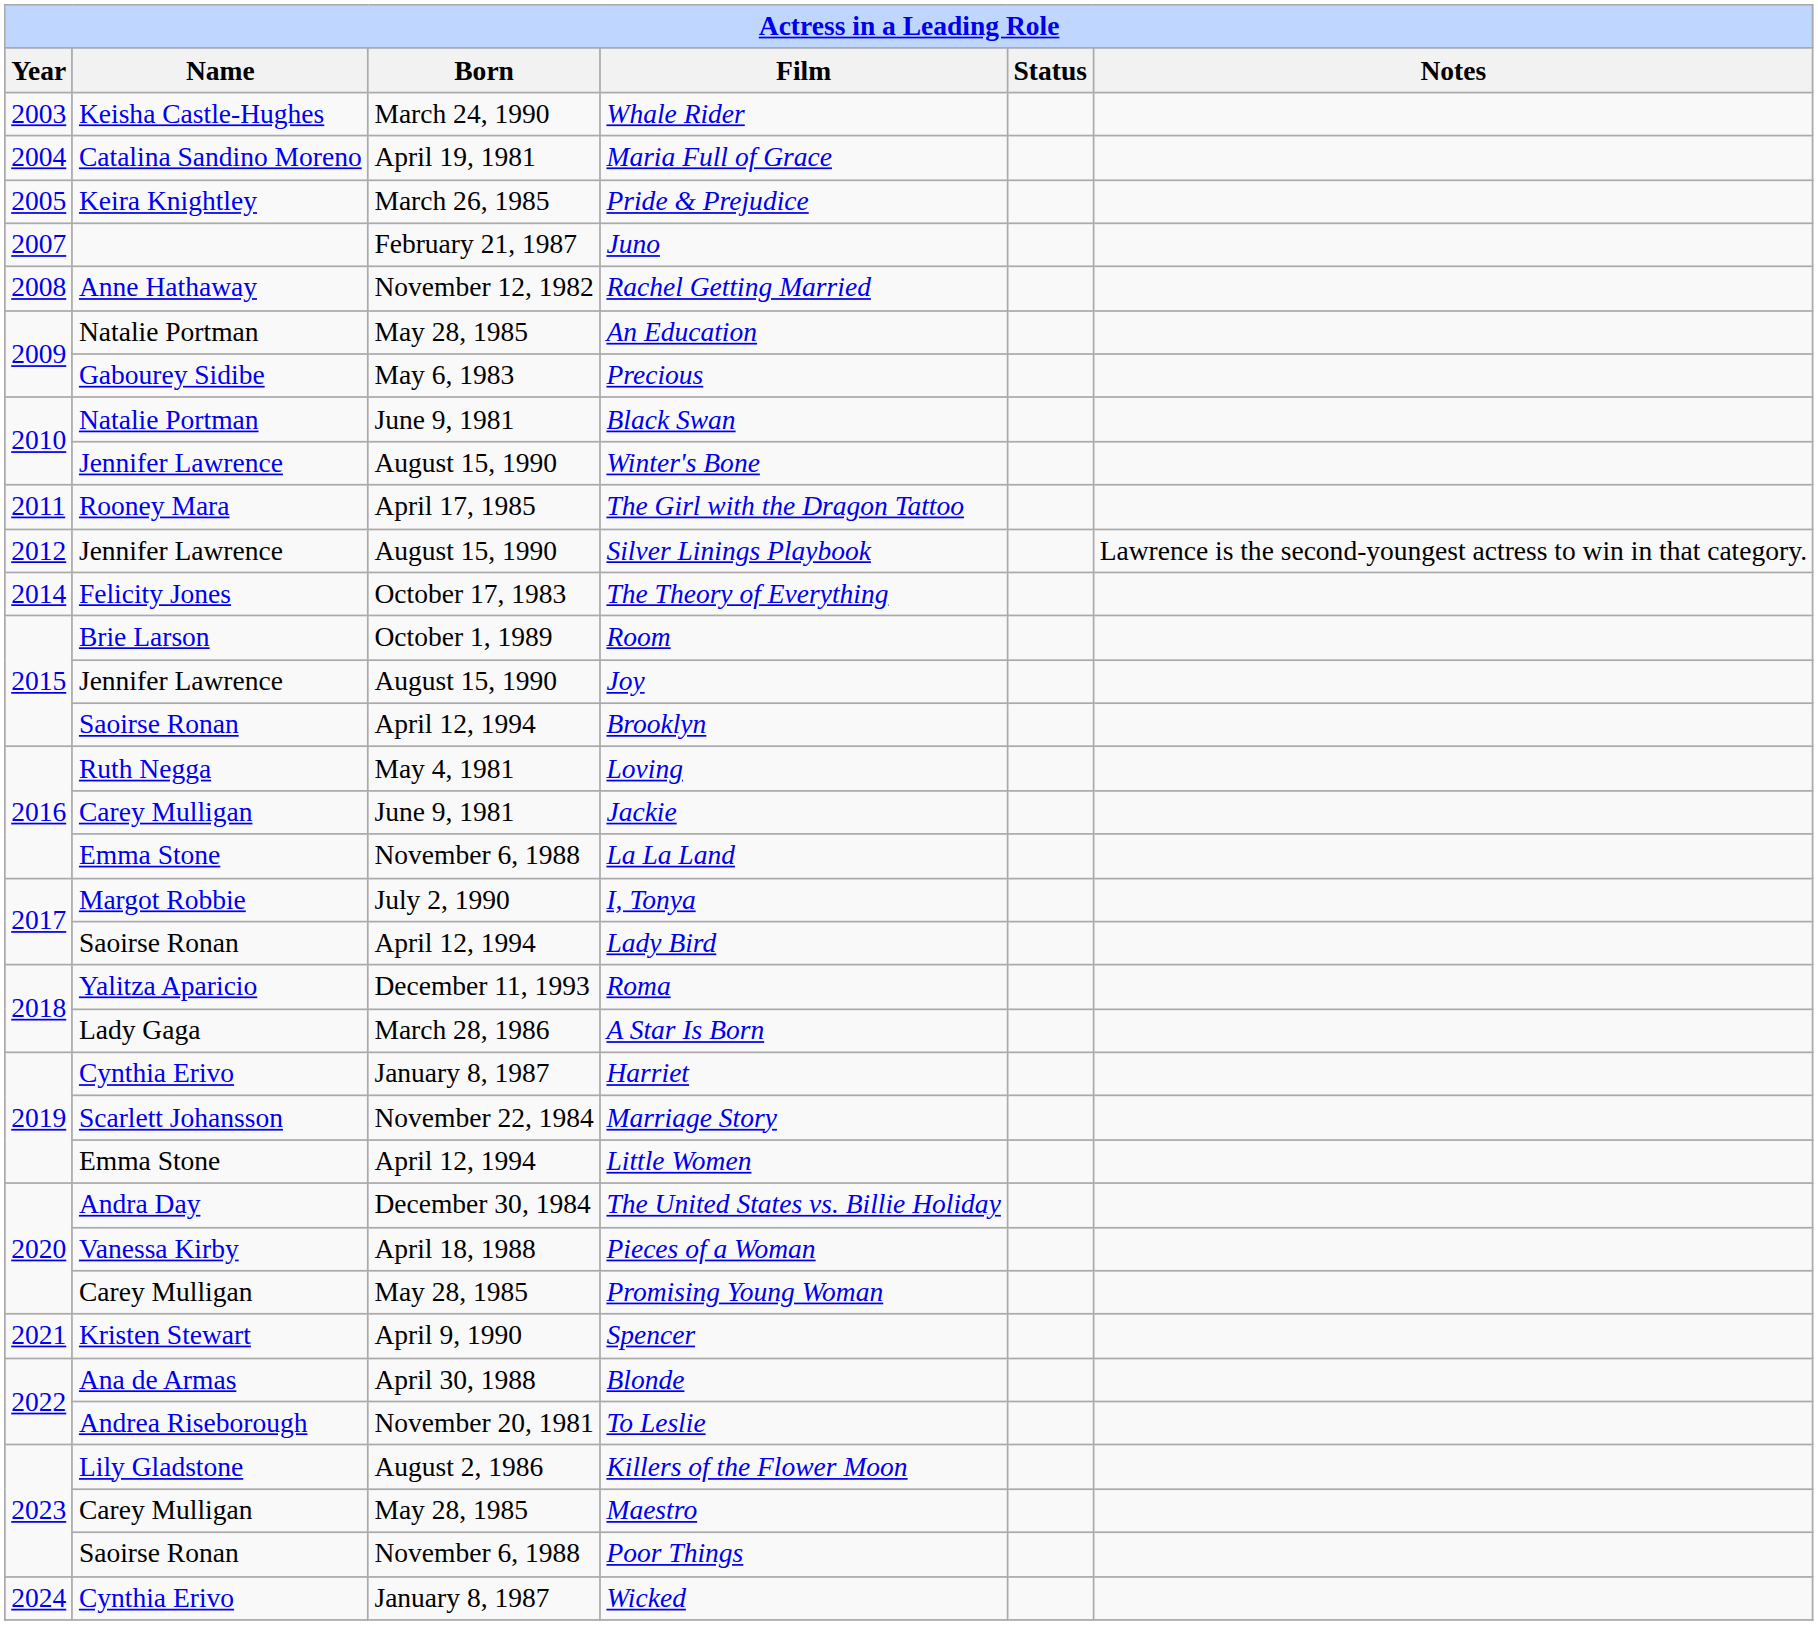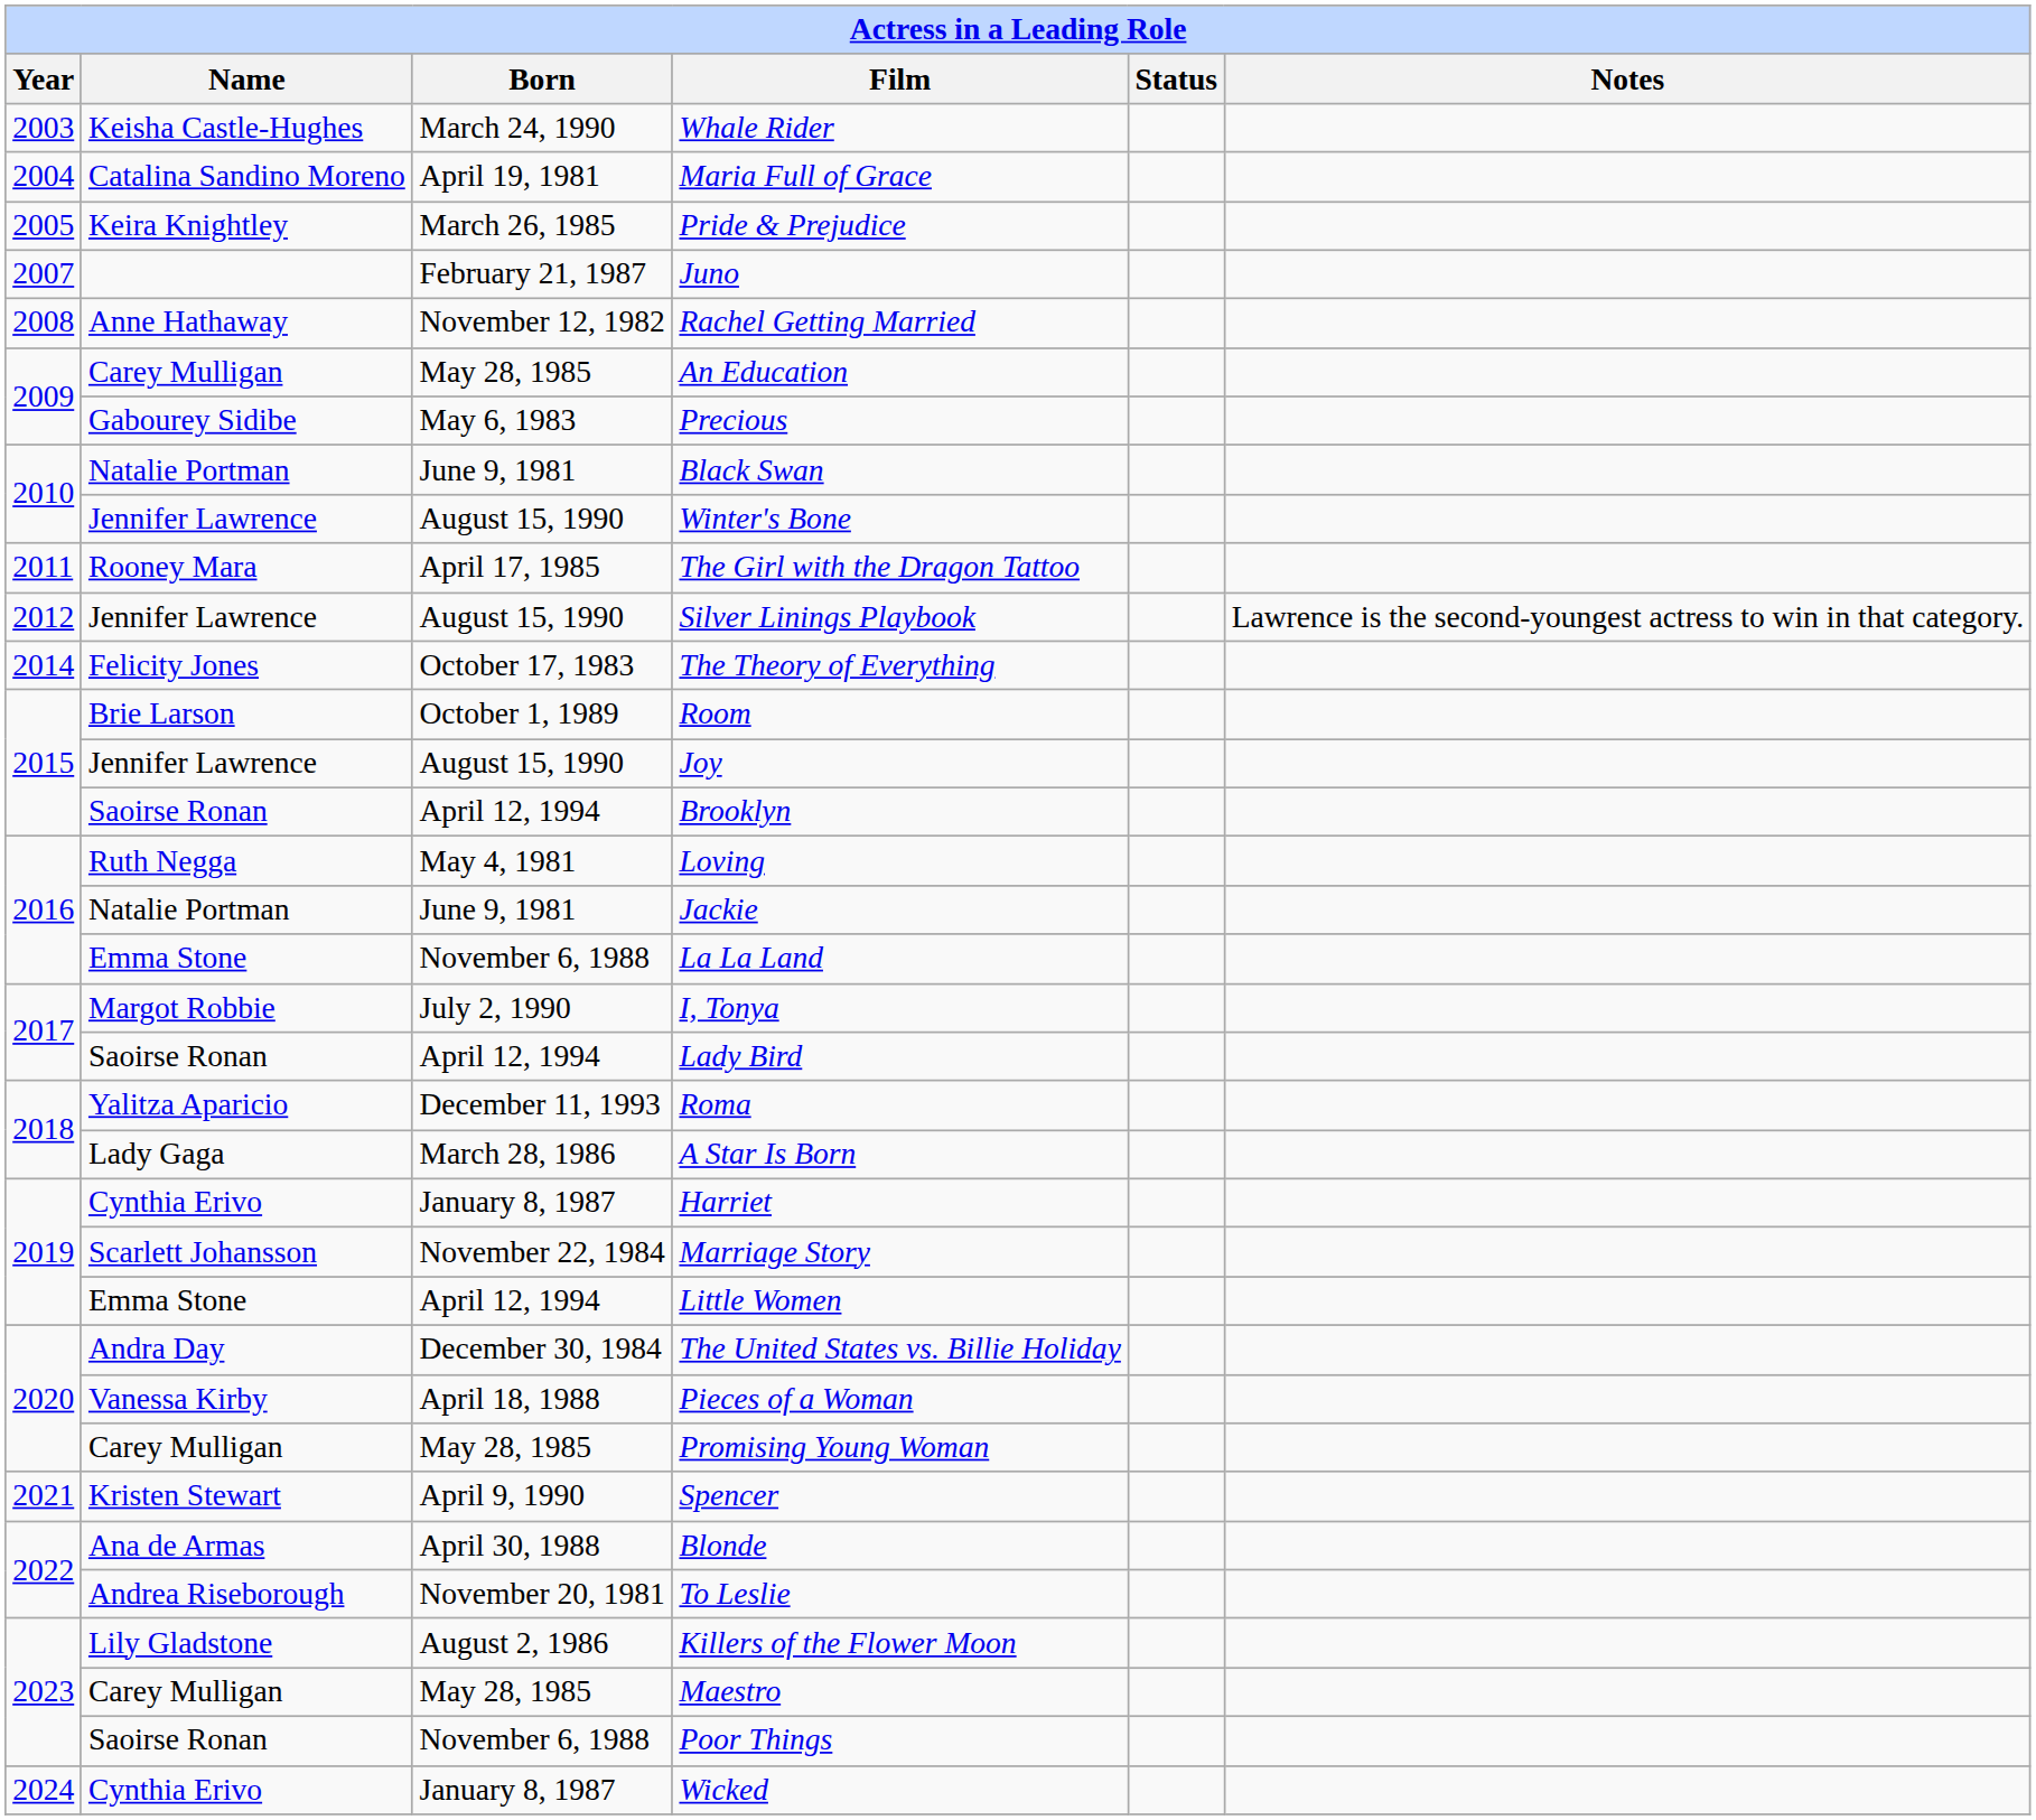 <table class="wikitable plainrowheaders">
 <tr style="background:#bfd7ff;">
 <td colspan="6" style="text-align:center;"><strong><a href='#'>Actress in a Leading Role</a></strong></td>
 </tr>
 <tr style="background:#ebf5ff;">
 <th>Year</th>
 <th>Name</th>
 <th>Born</th>
 <th>Film</th>
 <th>Status</th>
 <th>Notes</th>
 </tr>
 <tr>
 <td><a href='#'>2003</a><br></td>
 <td><a href='#'>Keisha Castle-Hughes</a></td>
 <td>March 24, 1990</td>
 <td><em><a href='#'>Whale Rider</a></em></td>
 <td></td>
 <td></td>
 </tr>
 <tr>
 <td><a href='#'>2004</a><br></td>
 <td><a href='#'>Catalina Sandino Moreno</a></td>
 <td>April 19, 1981</td>
 <td><em><a href='#'>Maria Full of Grace</a></em></td>
 <td></td>
 <td></td>
 </tr>
 <tr>
 <td><a href='#'>2005</a><br></td>
 <td><a href='#'>Keira Knightley</a></td>
 <td>March 26, 1985</td>
 <td><em><a href='#'>Pride & Prejudice</a></em></td>
 <td></td>
 <td></td>
 </tr>
 <tr>
 <td><a href='#'>2007</a><br></td>
 <td></td>
 <td>February 21, 1987</td>
 <td><em><a href='#'>Juno</a></em></td>
 <td></td>
 <td></td>
 </tr>
 <tr>
 <td><a href='#'>2008</a><br></td>
 <td><a href='#'>Anne Hathaway</a></td>
 <td>November 12, 1982</td>
 <td><em><a href='#'>Rachel Getting Married</a></em></td>
 <td></td>
 <td></td>
 </tr>
 <tr>
 <td rowspan="2"><a href='#'>2009</a><br></td>
-<td>Natalie Portman</td>
+<td><a href='#'>Carey Mulligan</a></td>
 <td>May 28, 1985</td>
 <td><em><a href='#'>An Education</a></em></td>
 <td></td>
 <td></td>
 </tr>
 <tr>
 <td><a href='#'>Gabourey Sidibe</a></td>
 <td>May 6, 1983</td>
 <td><em><a href='#'>Precious</a></em></td>
 <td></td>
 <td></td>
 </tr>
 <tr>
 <td rowspan="2"><a href='#'>2010</a><br></td>
 <td><a href='#'>Natalie Portman</a></td>
 <td>June 9, 1981</td>
 <td><em><a href='#'>Black Swan</a></em></td>
 <td></td>
 <td></td>
 </tr>
 <tr>
 <td><a href='#'>Jennifer Lawrence</a></td>
 <td>August 15, 1990</td>
 <td><em><a href='#'>Winter's Bone</a></em></td>
 <td></td>
 <td></td>
 </tr>
 <tr>
 <td><a href='#'>2011</a><br></td>
 <td><a href='#'>Rooney Mara</a></td>
 <td>April 17, 1985</td>
 <td><em><a href='#'>The Girl with the Dragon Tattoo</a></em></td>
 <td></td>
 <td></td>
 </tr>
 <tr>
 <td><a href='#'>2012</a><br></td>
 <td>Jennifer Lawrence</td>
 <td>August 15, 1990</td>
 <td><em><a href='#'>Silver Linings Playbook</a></em></td>
 <td></td>
 <td>Lawrence is the second-youngest actress to win in that category.</td>
 </tr>
 <tr>
 <td><a href='#'>2014</a><br></td>
 <td><a href='#'>Felicity Jones</a></td>
 <td>October 17, 1983</td>
 <td><em><a href='#'>The Theory of Everything</a></em></td>
 <td></td>
 <td></td>
 </tr>
 <tr>
 <td rowspan="3"><a href='#'>2015</a><br></td>
 <td><a href='#'>Brie Larson</a></td>
 <td>October 1, 1989</td>
 <td><em><a href='#'>Room</a></em></td>
 <td></td>
 <td></td>
 </tr>
 <tr>
 <td>Jennifer Lawrence</td>
 <td>August 15, 1990</td>
 <td><em><a href='#'>Joy</a></em></td>
 <td></td>
 <td></td>
 </tr>
 <tr>
 <td><a href='#'>Saoirse Ronan</a></td>
 <td>April 12, 1994</td>
 <td><em><a href='#'>Brooklyn</a></em></td>
 <td></td>
 <td></td>
 </tr>
 <tr>
 <td rowspan="3"><a href='#'>2016</a><br></td>
 <td><a href='#'>Ruth Negga</a></td>
 <td>May 4, 1981</td>
 <td><em><a href='#'>Loving</a></em></td>
 <td></td>
 <td></td>
 </tr>
 <tr>
-<td><a href='#'>Carey Mulligan</a></td>
+<td>Natalie Portman</td>
 <td>June 9, 1981</td>
 <td><em><a href='#'>Jackie</a></em></td>
 <td></td>
 <td></td>
 </tr>
 <tr>
 <td><a href='#'>Emma Stone</a></td>
 <td>November 6, 1988</td>
 <td><em><a href='#'>La La Land</a></em></td>
 <td></td>
 <td></td>
 </tr>
 <tr>
 <td rowspan="2"><a href='#'>2017</a><br></td>
 <td><a href='#'>Margot Robbie</a></td>
 <td>July 2, 1990</td>
 <td><em><a href='#'>I, Tonya</a></em></td>
 <td></td>
 <td></td>
 </tr>
 <tr>
 <td>Saoirse Ronan</td>
 <td>April 12, 1994</td>
 <td><em><a href='#'>Lady Bird</a></em></td>
 <td></td>
 <td></td>
 </tr>
 <tr>
 <td rowspan="2"><a href='#'>2018</a><br></td>
 <td><a href='#'>Yalitza Aparicio</a></td>
 <td>December 11, 1993</td>
 <td><em><a href='#'>Roma</a></em></td>
 <td></td>
 <td></td>
 </tr>
 <tr>
 <td>Lady Gaga</td>
 <td>March 28, 1986</td>
 <td><em><a href='#'>A Star Is Born</a></em></td>
 <td></td>
 <td></td>
 </tr>
 <tr>
 <td rowspan="3"><a href='#'>2019</a><br></td>
 <td><a href='#'>Cynthia Erivo</a></td>
 <td>January 8, 1987</td>
 <td><em><a href='#'>Harriet</a></em></td>
 <td></td>
 <td></td>
 </tr>
 <tr>
 <td><a href='#'>Scarlett Johansson</a></td>
 <td>November 22, 1984</td>
 <td><em><a href='#'>Marriage Story</a></em></td>
 <td></td>
 <td></td>
 </tr>
 <tr>
 <td>Emma Stone</td>
 <td>April 12, 1994</td>
 <td><em><a href='#'>Little Women</a></em></td>
 <td></td>
 <td></td>
 </tr>
 <tr>
 <td rowspan="3"><a href='#'>2020</a><br></td>
 <td><a href='#'>Andra Day</a></td>
 <td>December 30, 1984</td>
 <td><em><a href='#'>The United States vs. Billie Holiday</a></em></td>
 <td></td>
 <td></td>
 </tr>
 <tr>
 <td><a href='#'>Vanessa Kirby</a></td>
 <td>April 18, 1988</td>
 <td><em><a href='#'>Pieces of a Woman</a></em></td>
 <td></td>
 <td></td>
 </tr>
 <tr>
 <td>Carey Mulligan</td>
 <td>May 28, 1985</td>
 <td><em><a href='#'>Promising Young Woman</a></em></td>
 <td></td>
 <td></td>
 </tr>
 <tr>
 <td><a href='#'>2021</a><br></td>
 <td><a href='#'>Kristen Stewart</a></td>
 <td>April 9, 1990</td>
 <td><em><a href='#'>Spencer</a></em></td>
 <td></td>
 <td></td>
 </tr>
 <tr>
 <td rowspan="2"><a href='#'>2022</a><br></td>
 <td><a href='#'>Ana de Armas</a></td>
 <td>April 30, 1988</td>
 <td><em><a href='#'>Blonde</a></em></td>
 <td></td>
 <td></td>
 </tr>
 <tr>
 <td><a href='#'>Andrea Riseborough</a></td>
 <td>November 20, 1981</td>
 <td><em><a href='#'>To Leslie</a></em></td>
 <td></td>
 <td></td>
 </tr>
 <tr>
 <td rowspan="3"><a href='#'>2023</a><br></td>
 <td><a href='#'>Lily Gladstone</a></td>
 <td>August 2, 1986</td>
 <td><em><a href='#'>Killers of the Flower Moon</a></em></td>
 <td></td>
 <td></td>
 </tr>
 <tr>
 <td>Carey Mulligan</td>
 <td>May 28, 1985</td>
 <td><em><a href='#'>Maestro</a></em></td>
 <td></td>
 <td></td>
 </tr>
 <tr>
 <td>Saoirse Ronan</td>
 <td>November 6, 1988</td>
 <td><em><a href='#'>Poor Things</a></em></td>
 <td></td>
 <td></td>
 </tr>
 <tr>
 <td><a href='#'>2024</a><br></td>
 <td><a href='#'>Cynthia Erivo</a></td>
 <td>January 8, 1987</td>
 <td><em><a href='#'>Wicked</a></em></td>
 <td></td>
 <td></td>
 </tr>
 </table>
